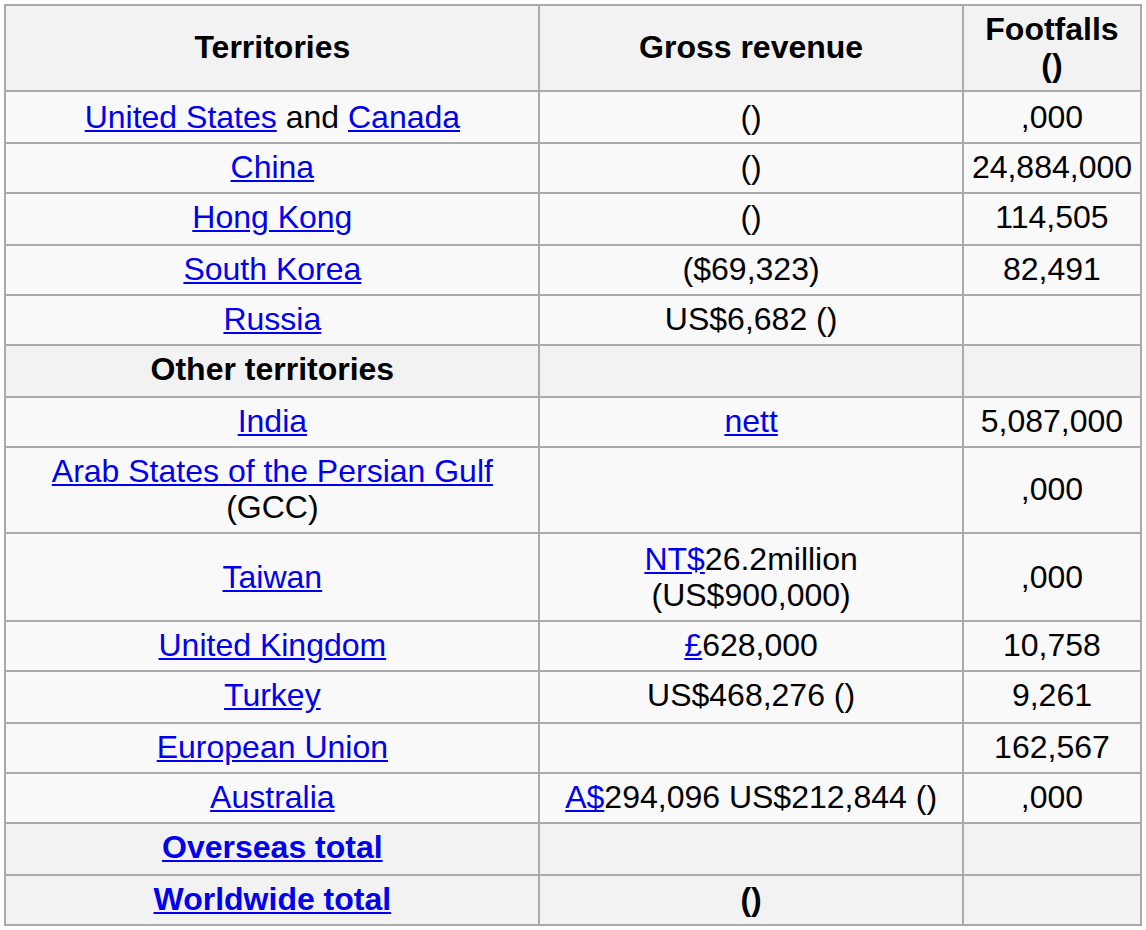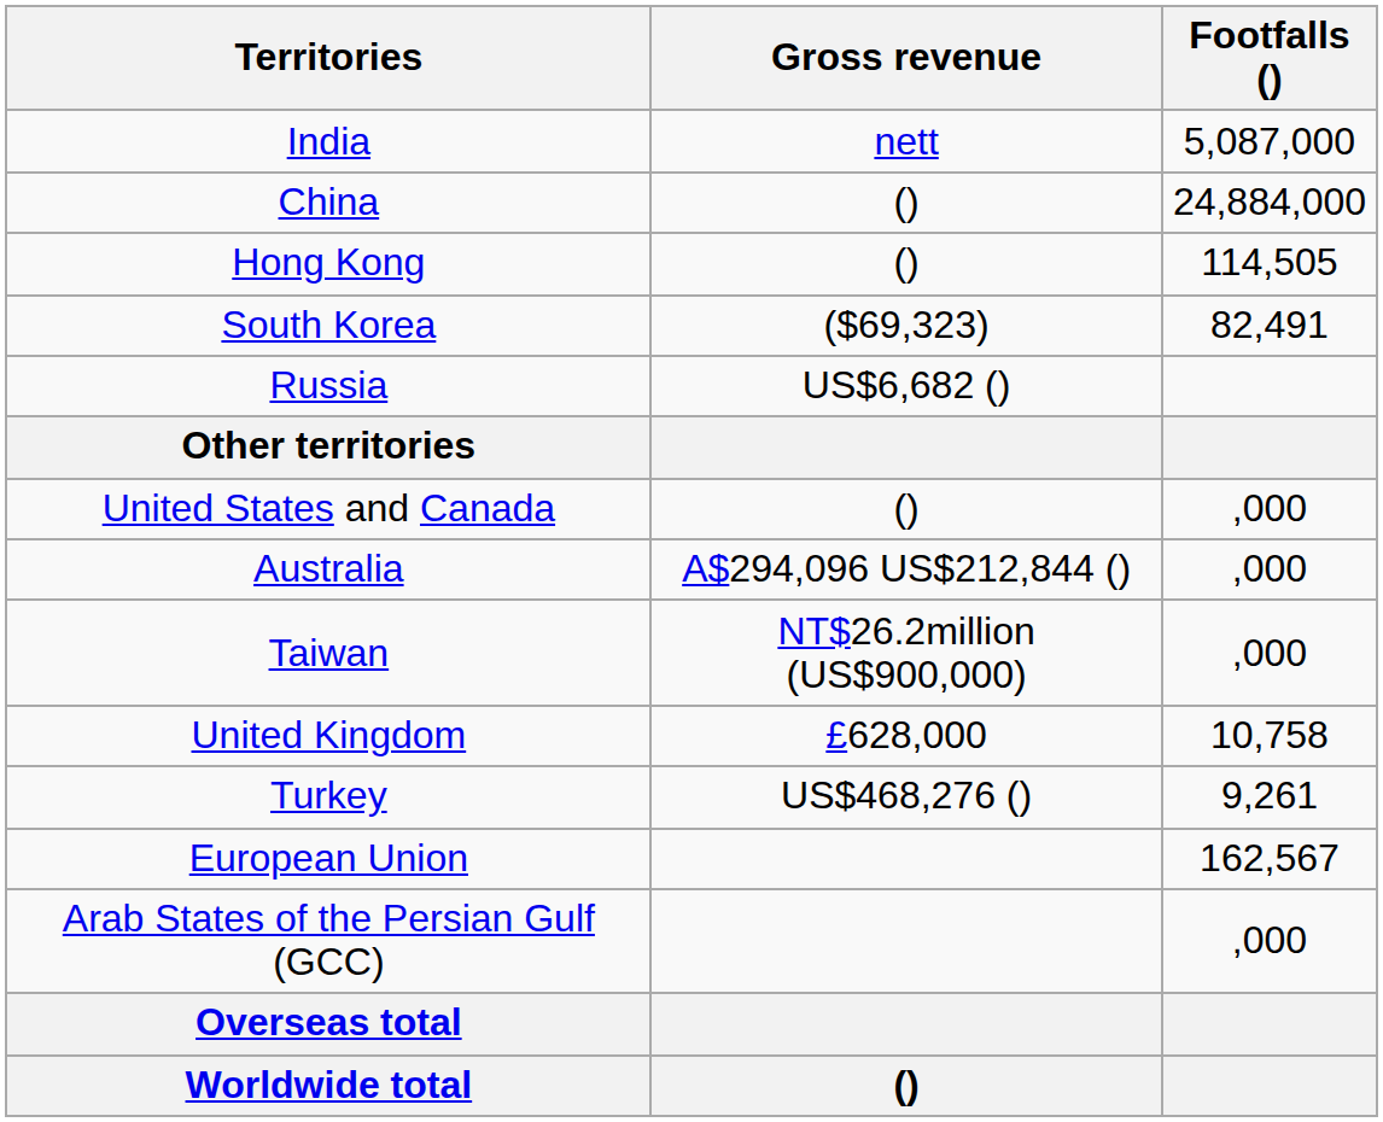 <table class="wikitable sortable"  style="float:right; width:45%; text-align:center;">
 <tr>
 <th>Territories</th>
 <th>Gross revenue</th>
 <th>Footfalls ()</th>
 </tr>
 <tr>
-<td><a href='#'>United States</a> and <a href='#'>Canada</a></td>
-<td> ()</td>
-<td>,000</td>
+<td><a href='#'>India</a></td>
+<td>   <a href='#'>nett</a></td>
+<td>5,087,000</td>
 </tr>
 <tr>
 <td><a href='#'>China</a></td>
 <td> ()</td>
 <td>24,884,000</td>
 </tr>
 <tr>
 <td><a href='#'>Hong Kong</a></td>
 <td>   ()</td>
 <td>114,505</td>
 </tr>
 <tr>
 <td><a href='#'>South Korea</a></td>
 <td> ($69,323)</td>
 <td>82,491</td>
 </tr>
 <tr>
 <td><a href='#'>Russia</a></td>
 <td>US$6,682 ()</td>
 <td></td>
 </tr>
 <tr>
 <th>Other territories</th>
 <th></th>
 <th></th>
 </tr>
 <tr>
-<td><a href='#'>India</a></td>
-<td>   <a href='#'>nett</a></td>
-<td>5,087,000</td>
+<td><a href='#'>United States</a> and <a href='#'>Canada</a></td>
+<td> ()</td>
+<td>,000</td>
 </tr>
 <tr>
-<td><a href='#'>Arab States of the Persian Gulf</a> (GCC)</td>
-<td></td>
+<td><a href='#'>Australia</a></td>
+<td><a href='#'>A$</a>294,096  US$212,844 ()</td>
 <td>,000</td>
 </tr>
 <tr>
 <td><a href='#'>Taiwan</a></td>
 <td><a href='#'>NT$</a>26.2million   (US$900,000)</td>
 <td>,000</td>
 </tr>
 <tr>
 <td><a href='#'>United Kingdom</a></td>
 <td><a href='#'>£</a>628,000  </td>
 <td>10,758</td>
 </tr>
 <tr>
 <td><a href='#'>Turkey</a></td>
 <td>US$468,276 ()</td>
 <td>9,261</td>
 </tr>
 <tr>
 <td><a href='#'>European Union</a></td>
 <td></td>
 <td>162,567</td>
 </tr>
 <tr>
-<td><a href='#'>Australia</a></td>
-<td><a href='#'>A$</a>294,096  US$212,844 ()</td>
+<td><a href='#'>Arab States of the Persian Gulf</a> (GCC)</td>
+<td></td>
 <td>,000</td>
 </tr>
 <tr>
 <th><a href='#'>Overseas total</a></th>
 <th></th>
 <th></th>
 </tr>
 <tr>
 <th><a href='#'>Worldwide total</a></th>
 <th> ()</th>
 <th></th>
 </tr>
 </table>
